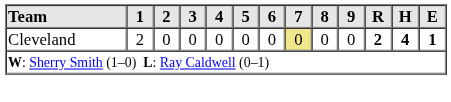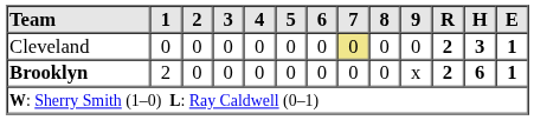 <table border=1 cellspacing=0 width=425 style="margin-left:3em;">
 <tr style="text-align:center; background-color:#e6e6e6;">
 <th align=left width=125>Team</th>
 <th width=25>1</th>
 <th width=25>2</th>
 <th width=25>3</th>
 <th width=25>4</th>
 <th width=25>5</th>
 <th width=25>6</th>
 <th width=25>7</th>
 <th width=25>8</th>
 <th width=25>9</th>
 <th width=25>R</th>
 <th width=25>H</th>
 <th width=25>E</th>
 </tr>
 <tr style="text-align:center;">
 <td align=left>Cleveland</td>
-<td>2</td>
+<td>0</td>
 <td>0</td>
 <td>0</td>
 <td>0</td>
 <td>0</td>
 <td>0</td>
 <td style="background: khaki;">0</td>
 <td>0</td>
 <td>0</td>
 <td><strong>2</strong></td>
-<td><strong>4</strong></td>
+<td><strong>3</strong></td>
+<td><strong>1</strong></td>
+</tr>
+<tr style="text-align:center;">
+<td align=left><strong>Brooklyn</strong></td>
+<td>2</td>
+<td>0</td>
+<td>0</td>
+<td>0</td>
+<td>0</td>
+<td>0</td>
+<td>0</td>
+<td>0</td>
+<td>x</td>
+<td><strong>2</strong></td>
+<td><strong>6</strong></td>
 <td><strong>1</strong></td>
 </tr>
 <tr style="text-align:left;">
 <td colspan=13><small><strong>W</strong>: <a href='#'>Sherry Smith</a> (1–0)  <strong>L</strong>: <a href='#'>Ray Caldwell</a> (0–1)</small></td>
 </tr>
 </table>
